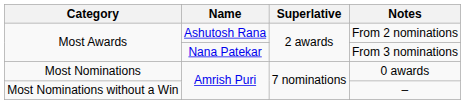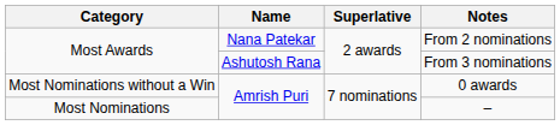 <table class="wikitable" style="text-align: center">
 <tr>
 <th>Category</th>
 <th>Name</th>
 <th>Superlative</th>
 <th>Notes</th>
 </tr>
 <tr>
 <td rowspan=2>Most Awards</td>
-<td><a href='#'>Ashutosh Rana</a></td>
+<td><a href='#'>Nana Patekar</a></td>
 <td rowspan=2>2 awards</td>
 <td>From 2 nominations</td>
 </tr>
 <tr>
-<td><a href='#'>Nana Patekar</a></td>
+<td><a href='#'>Ashutosh Rana</a></td>
 <td>From 3 nominations</td>
 </tr>
 <tr>
-<td>Most Nominations</td>
+<td>Most Nominations without a Win</td>
 <td rowspan=2><a href='#'>Amrish Puri</a></td>
 <td rowspan=2>7 nominations</td>
 <td>0 awards</td>
 </tr>
 <tr>
-<td>Most Nominations without a Win</td>
+<td>Most Nominations</td>
 <td>–</td>
 </tr>
 </table>
